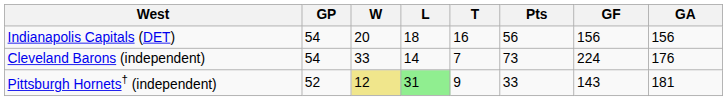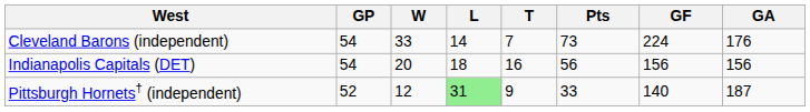 <table class="wikitable">
 <tr>
 <th bgcolor="#DDDDFF" width="30%">West</th>
 <th bgcolor="#DDDDFF" width="5%">GP</th>
 <th bgcolor="#DDDDFF" width="5%">W</th>
 <th bgcolor="#DDDDFF" width="5%">L</th>
 <th bgcolor="#DDDDFF" width="5%">T</th>
 <th bgcolor="#DDDDFF" width="7.5%">Pts</th>
 <th bgcolor="#DDDDFF" width="7.5%">GF</th>
 <th bgcolor="#DDDDFF" width="7.5%">GA</th>
 </tr>
 <tr>
+<td><a href='#'>Cleveland Barons</a> (independent)</td>
+<td>54</td>
+<td>33</td>
+<td>14</td>
+<td>7</td>
+<td>73</td>
+<td>224</td>
+<td>176</td>
+</tr>
+<tr>
 <td><a href='#'>Indianapolis Capitals</a> (<a href='#'>DET</a>)</td>
 <td>54</td>
 <td>20</td>
 <td>18</td>
 <td>16</td>
 <td>56</td>
 <td>156</td>
 <td>156</td>
 </tr>
 <tr>
-<td><a href='#'>Cleveland Barons</a> (independent)</td>
-<td>54</td>
-<td>33</td>
-<td>14</td>
-<td>7</td>
-<td>73</td>
-<td>224</td>
-<td>176</td>
-</tr>
-<tr>
 <td><a href='#'>Pittsburgh Hornets</a><sup>†</sup> (independent)</td>
 <td>52</td>
-<td style="background: khaki;">12</td>
+<td>12</td>
 <td style="background: lightgreen;">31</td>
 <td>9</td>
 <td>33</td>
-<td>143</td>
-<td>181</td>
+<td>140</td>
+<td>187</td>
 </tr>
 </table>
